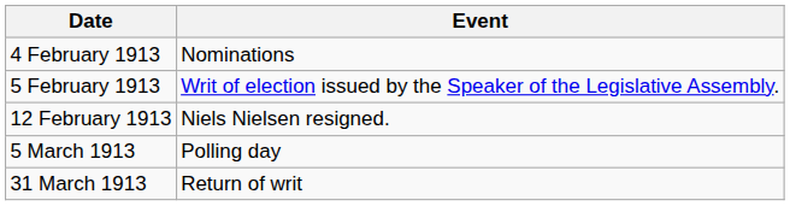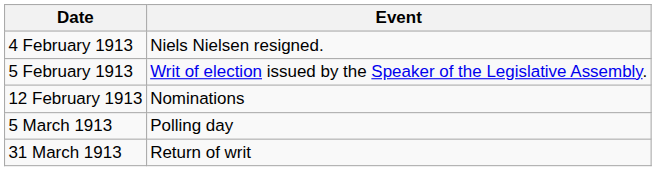 <table class="wikitable">
 <tr>
 <th>Date</th>
 <th>Event</th>
 </tr>
 <tr>
 <td>4 February 1913</td>
-<td>Nominations</td>
+<td>Niels Nielsen resigned.</td>
 </tr>
 <tr>
 <td>5 February 1913</td>
 <td><a href='#'>Writ of election</a> issued by the <a href='#'>Speaker of the Legislative Assembly</a>.</td>
 </tr>
 <tr>
 <td>12 February 1913</td>
-<td>Niels Nielsen resigned.</td>
+<td>Nominations</td>
 </tr>
 <tr>
 <td>5 March 1913</td>
 <td>Polling day</td>
 </tr>
 <tr>
 <td>31 March 1913</td>
 <td>Return of writ</td>
 </tr>
 </table>
